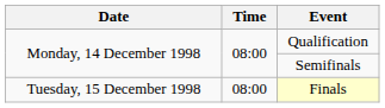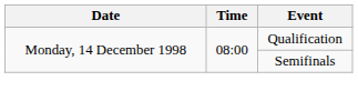 <table class = "wikitable" style="text-align:center;">
 <tr>
 <th width=220>Date</th>
 <th width=50>Time</th>
 <th width=100>Event</th>
 </tr>
 <tr>
 <td rowspan=2>Monday, 14 December 1998</td>
 <td rowspan=2>08:00</td>
 <td>Qualification</td>
 </tr>
 <tr>
 <td>Semifinals</td>
 </tr>
-<tr>
-<td>Tuesday, 15 December 1998</td>
-<td>08:00</td>
-<td bgcolor=ffffcc>Finals</td>
-</tr>
 </table>
